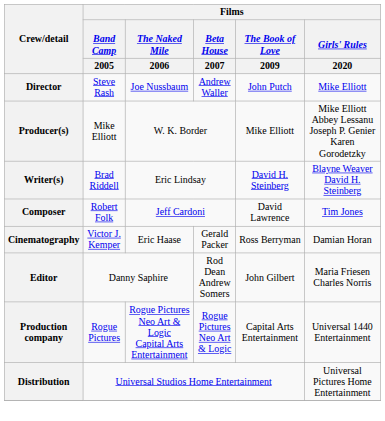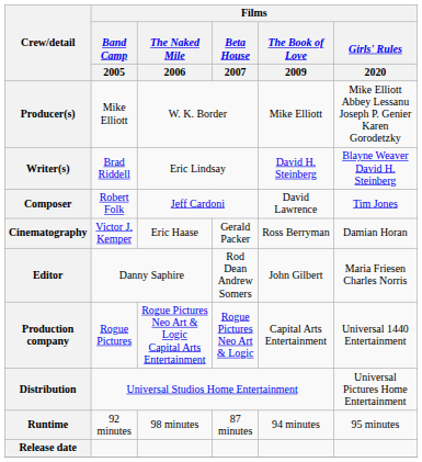 <table class="wikitable" style="text-align:center;">
 <tr>
 <th rowspan="3">Crew/detail</th>
 <th colspan="5">Films</th>
 </tr>
 <tr>
 <th><em><a href='#'> <br>Band Camp</a></em></th>
 <th><em><a href='#'> <br>The Naked Mile</a></em></th>
 <th><em><a href='#'> <br>Beta House</a></em></th>
 <th><em><a href='#'> <br>The Book of Love</a></em></th>
 <th><em><a href='#'> <br>Girls' Rules</a></em></th>
 </tr>
 <tr>
 <th>2005</th>
 <th>2006</th>
 <th>2007</th>
 <th>2009</th>
 <th>2020</th>
-</tr>
-<tr>
-<th>Director</th>
-<td><a href='#'>Steve Rash</a></td>
-<td><a href='#'>Joe Nussbaum</a></td>
-<td><a href='#'>Andrew Waller</a></td>
-<td><a href='#'>John Putch</a></td>
-<td><a href='#'>Mike Elliott</a></td>
 </tr>
 <tr>
 <th>Producer(s)</th>
 <td>Mike Elliott</td>
 <td colspan="2">W. K. Border</td>
 <td>Mike Elliott</td>
 <td>Mike Elliott <br>Abbey Lessanu <br>Joseph P. Genier <br>Karen Gorodetzky</td>
 </tr>
 <tr>
 <th>Writer(s)</th>
 <td><a href='#'>Brad Riddell</a></td>
 <td colspan="2">Eric Lindsay</td>
 <td><a href='#'>David H. Steinberg</a></td>
 <td><a href='#'>Blayne Weaver</a> <br><a href='#'>David H. Steinberg</a></td>
 </tr>
 <tr>
 <th>Composer</th>
 <td><a href='#'>Robert Folk</a></td>
 <td colspan="2"><a href='#'>Jeff Cardoni</a></td>
 <td>David Lawrence</td>
 <td><a href='#'>Tim Jones</a></td>
 </tr>
 <tr>
 <th>Cinematography</th>
 <td><a href='#'>Victor J. Kemper</a></td>
 <td>Eric Haase</td>
 <td>Gerald Packer</td>
 <td>Ross Berryman</td>
 <td>Damian Horan</td>
 </tr>
 <tr>
 <th>Editor</th>
 <td colspan="2">Danny Saphire</td>
 <td>Rod Dean <br>Andrew Somers</td>
 <td>John Gilbert</td>
 <td>Maria Friesen <br>Charles Norris</td>
 </tr>
 <tr>
 <th>Production company</th>
 <td><a href='#'>Rogue Pictures</a></td>
 <td><a href='#'>Rogue Pictures</a> <br><a href='#'>Neo Art & Logic</a> <br><a href='#'>Capital Arts Entertainment</a></td>
 <td><a href='#'>Rogue Pictures</a> <br><a href='#'>Neo Art & Logic</a></td>
 <td>Capital Arts Entertainment</td>
 <td>Universal 1440 Entertainment</td>
 </tr>
 <tr>
 <th>Distribution</th>
 <td colspan="4"><a href='#'>Universal Studios Home Entertainment</a></td>
 <td>Universal Pictures Home Entertainment</td>
 </tr>
 <tr>
+<th>Runtime</th>
+<td>92 minutes</td>
+<td>98 minutes</td>
+<td>87 minutes</td>
+<td>94 minutes</td>
+<td>95 minutes</td>
+</tr>
+<tr>
+<th>Release date</th>
+<td></td>
+<td></td>
+<td></td>
+<td></td>
+<td></td>
+</tr>
+<tr>
 </tr>
 </table>
